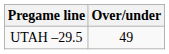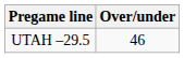 <table class="wikitable">
 <tr align="center">
 <th style=>Pregame line</th>
 <th style=>Over/under</th>
 </tr>
 <tr align="center">
 <td>UTAH –29.5</td>
-<td>49</td>
+<td>46</td>
 </tr>
 </table>
